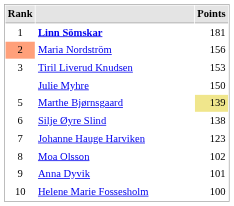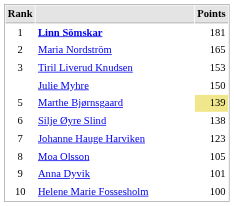 <table cellspacing="1" cellpadding="3" style="border:1px solid #AAAAAA;font-size:86%">
 <tr style="background-color: #E4E4E4;">
 <th style="border-bottom:1px solid #AAAAAA" width=10>Rank</th>
 <th style="border-bottom:1px solid #AAAAAA" width=200></th>
 <th style="border-bottom:1px solid #AAAAAA" width=20 align=right>Points</th>
 </tr>
 <tr>
 <td align=center>1</td>
 <td> <strong><a href='#'>Linn Sömskar</a></strong></td>
 <td align=right>181</td>
 </tr>
 <tr>
-<td align=center style="background: lightsalmon;">2</td>
+<td align=center>2</td>
 <td> <a href='#'>Maria Nordström</a></td>
-<td align=right>156</td>
+<td align=right>165</td>
 </tr>
 <tr>
 <td align=center>3</td>
 <td> <a href='#'>Tiril Liverud Knudsen</a></td>
 <td align=right>153</td>
 </tr>
 <tr>
 <td align=center></td>
 <td> <a href='#'>Julie Myhre</a></td>
 <td align=right>150</td>
 </tr>
 <tr>
 <td align=center>5</td>
 <td> <a href='#'>Marthe Bjørnsgaard</a></td>
 <td align=right style="background: khaki;">139</td>
 </tr>
 <tr>
 <td align=center>6</td>
 <td> <a href='#'>Silje Øyre Slind</a></td>
 <td align=right>138</td>
 </tr>
 <tr>
 <td align=center>7</td>
 <td> <a href='#'>Johanne Hauge Harviken</a></td>
 <td align=right>123</td>
 </tr>
 <tr>
 <td align=center>8</td>
 <td> <a href='#'>Moa Olsson</a></td>
-<td align=right>102</td>
+<td align=right>105</td>
 </tr>
 <tr>
 <td align=center>9</td>
 <td> <a href='#'>Anna Dyvik</a></td>
 <td align=right>101</td>
 </tr>
 <tr>
 <td align=center>10</td>
 <td> <a href='#'>Helene Marie Fossesholm</a></td>
 <td align=right>100</td>
 </tr>
 </table>
